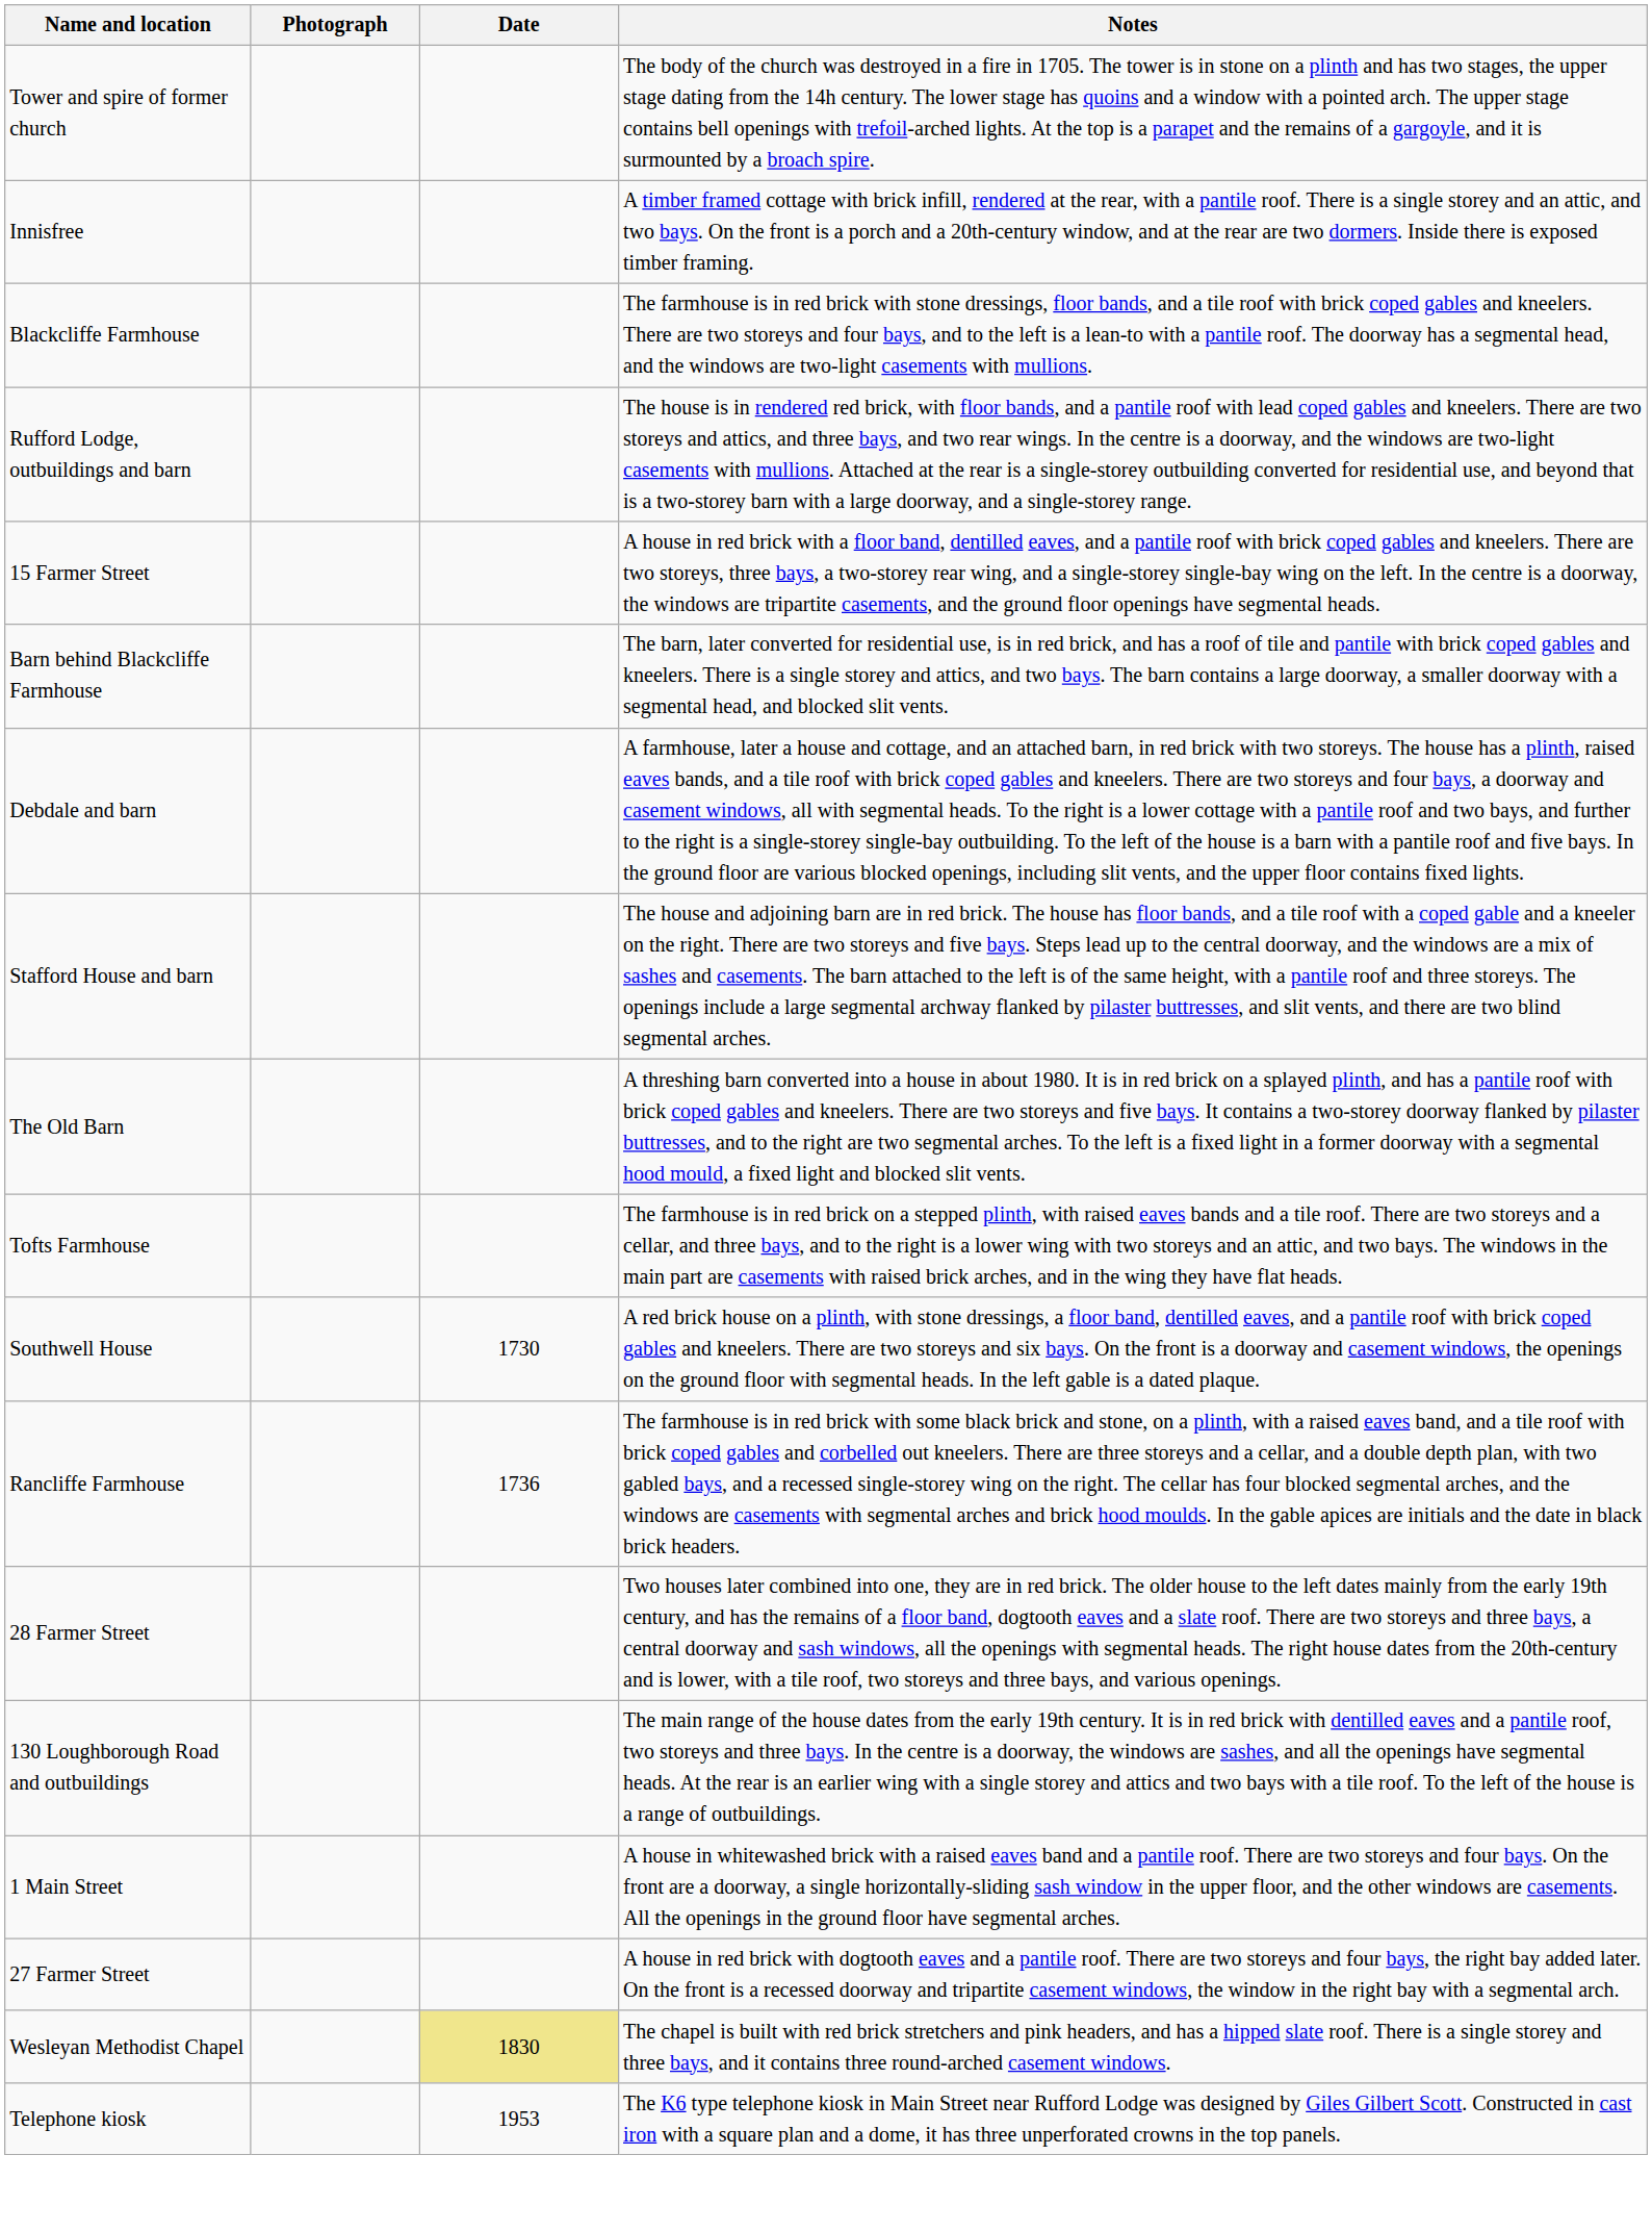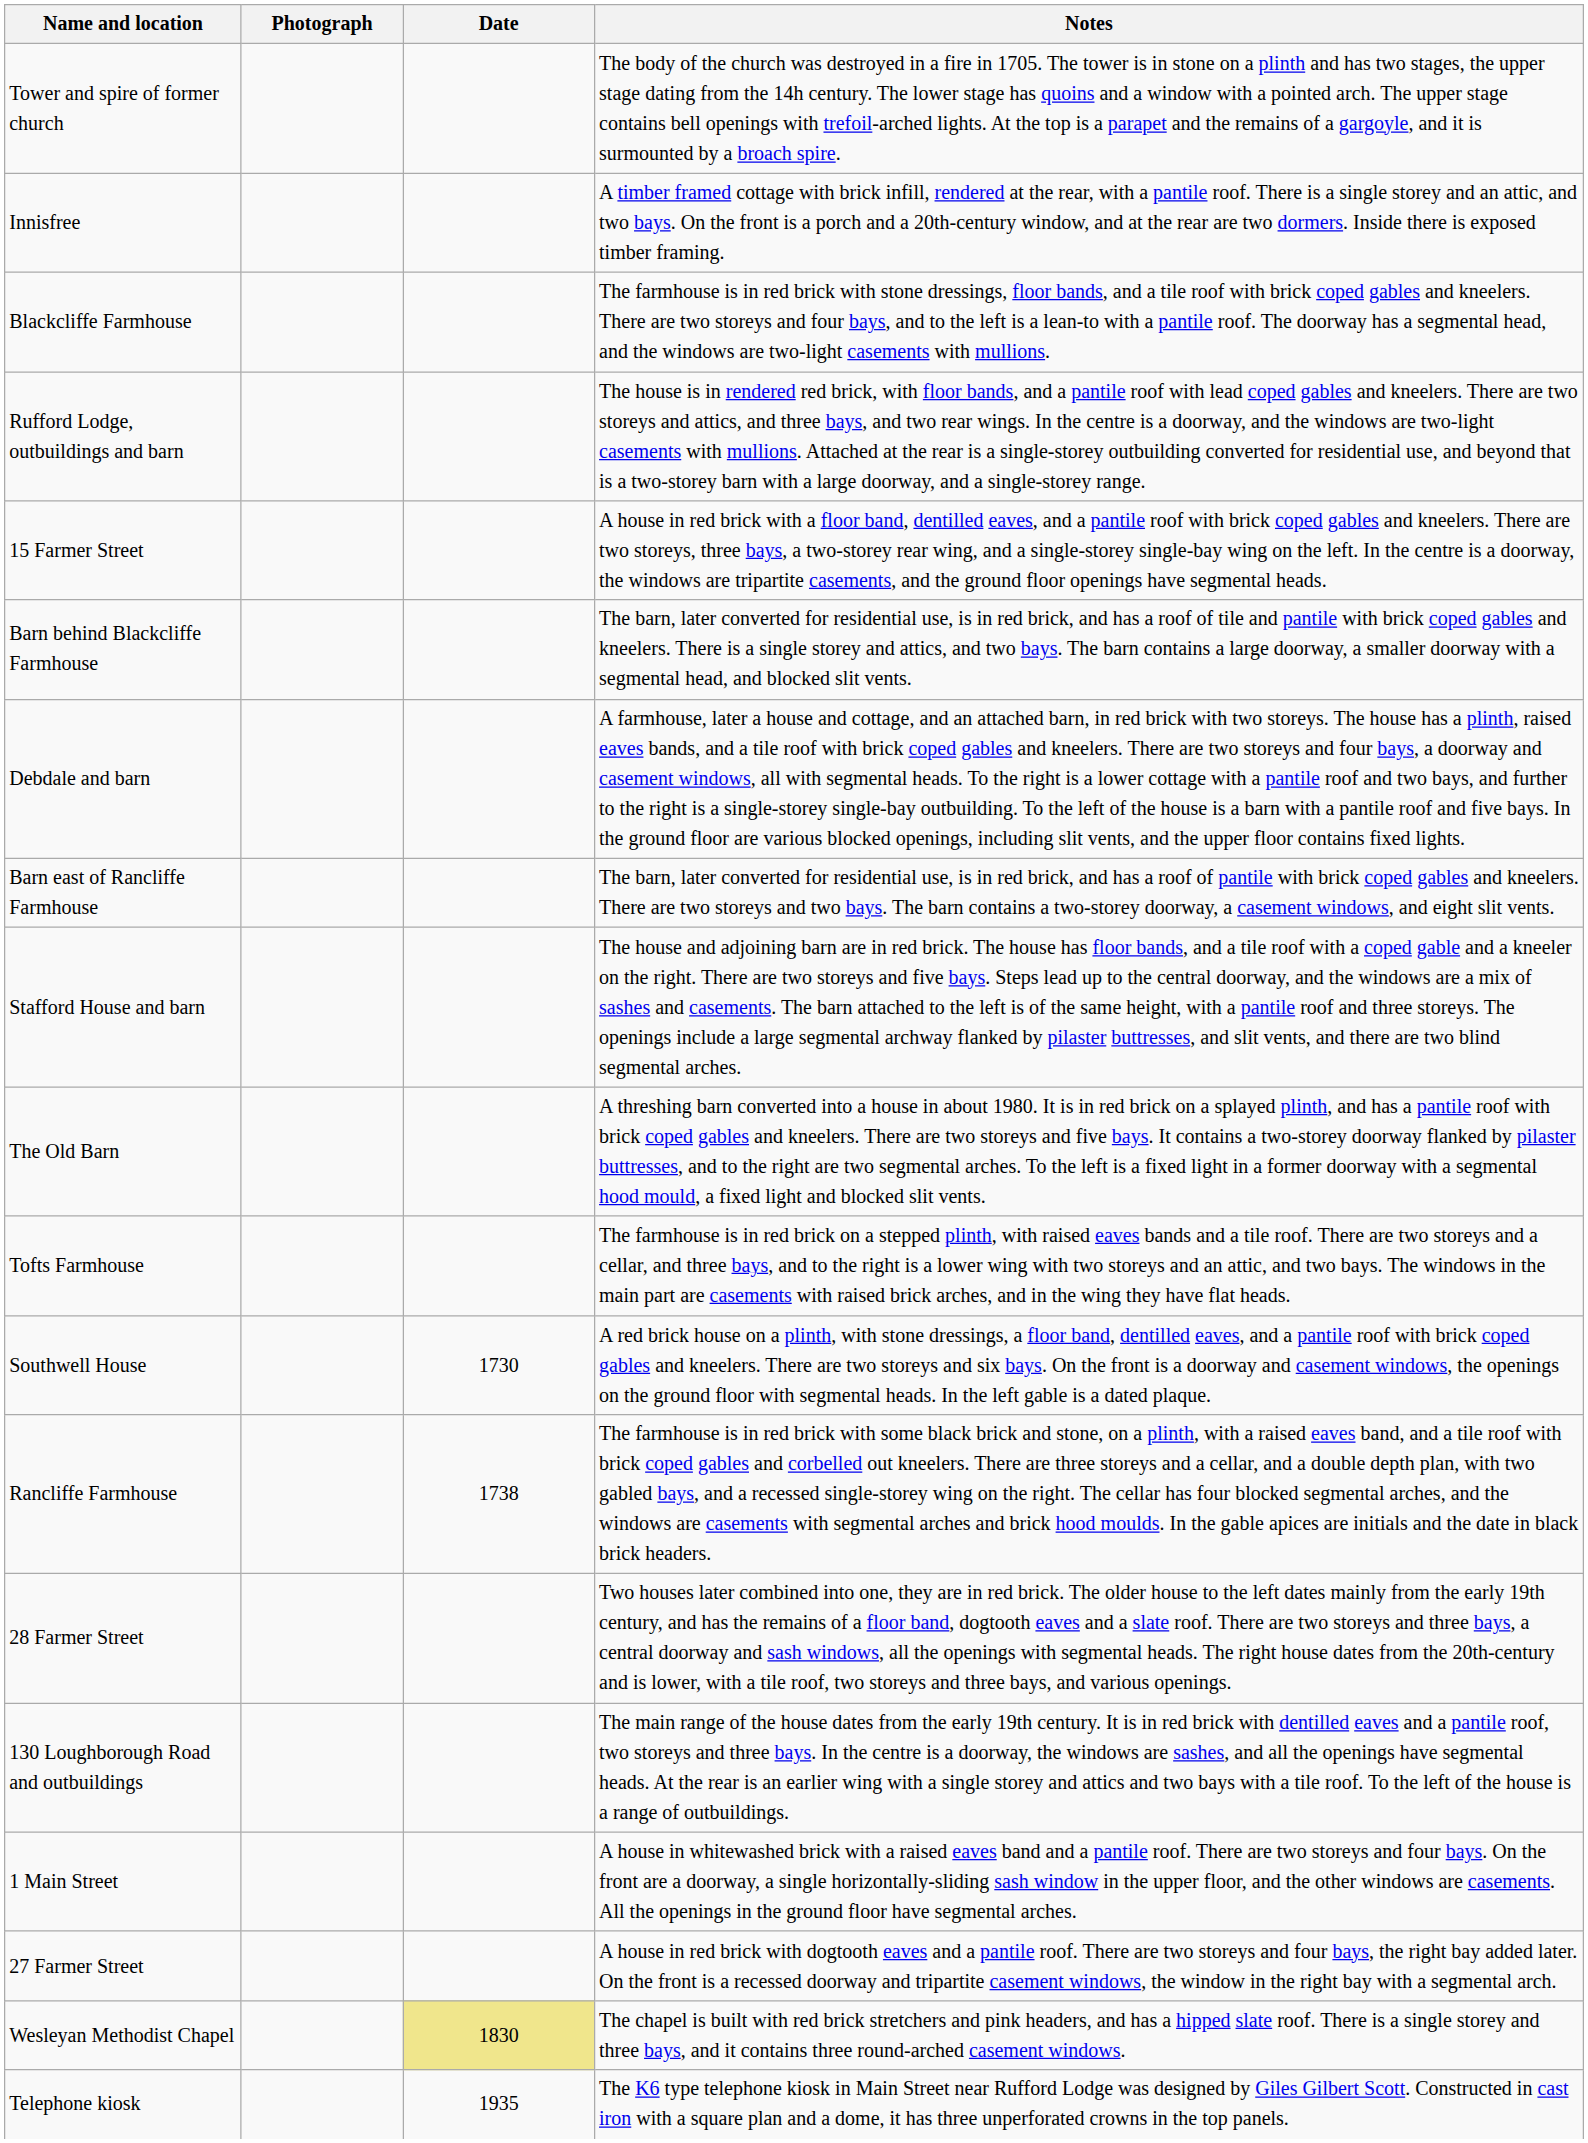 <table class="wikitable sortable plainrowheaders" style="width:100%; border:0px; text-align:left; line-height:150%">
 <tr>
 <th scope="col"  style="width:150px">Name and location</th>
 <th scope="col"  style="width:100px" class="unsortable">Photograph</th>
 <th scope="col"  style="width:120px">Date</th>
 <th scope="col"  style="width:650px" class="unsortable">Notes</th>
 </tr>
 <tr>
 <td>Tower and spire of former church<br><small></small></td>
 <td></td>
 <td align="center"></td>
 <td>The body of the church was destroyed in a fire in 1705.  The tower is in stone on a <a href='#'>plinth</a> and has two stages, the upper stage dating from the 14h century.  The lower stage has <a href='#'>quoins</a> and a window with a pointed arch.  The upper stage contains bell openings with <a href='#'>trefoil</a>-arched lights.  At the top is a <a href='#'>parapet</a> and the remains of a <a href='#'>gargoyle</a>, and it is surmounted by a <a href='#'>broach spire</a>.</td>
 </tr>
 <tr>
 <td>Innisfree<br><small></small></td>
 <td></td>
 <td align="center"></td>
 <td>A <a href='#'>timber framed</a> cottage with brick infill, <a href='#'>rendered</a> at the rear, with a <a href='#'>pantile</a> roof.  There is a single storey and an attic, and two <a href='#'>bays</a>.  On the front is a porch and a 20th-century window, and at the rear are two <a href='#'>dormers</a>.  Inside there is exposed timber framing.</td>
 </tr>
 <tr>
 <td>Blackcliffe Farmhouse<br><small></small></td>
 <td></td>
 <td align="center"></td>
 <td>The farmhouse is in red brick with stone dressings, <a href='#'>floor bands</a>, and a tile roof with brick <a href='#'>coped</a> <a href='#'>gables</a> and kneelers.  There are two storeys and four <a href='#'>bays</a>, and to the left is a lean-to with a <a href='#'>pantile</a> roof.  The doorway has a segmental head, and the windows are two-light <a href='#'>casements</a> with <a href='#'>mullions</a>.</td>
 </tr>
 <tr>
 <td>Rufford Lodge, outbuildings and barn<br><small></small></td>
 <td></td>
 <td align="center"></td>
 <td>The house is in <a href='#'>rendered</a> red brick, with <a href='#'>floor bands</a>, and a <a href='#'>pantile</a> roof with lead <a href='#'>coped</a> <a href='#'>gables</a> and kneelers.  There are two storeys and attics, and three <a href='#'>bays</a>, and two rear wings.  In the centre is a doorway, and the windows are two-light <a href='#'>casements</a> with <a href='#'>mullions</a>.  Attached at the rear is a single-storey outbuilding converted for residential use, and beyond that is a two-storey barn with a large doorway, and a single-storey range.</td>
 </tr>
 <tr>
 <td>15 Farmer Street<br><small></small></td>
 <td></td>
 <td align="center"></td>
 <td>A house in red brick with a <a href='#'>floor band</a>, <a href='#'>dentilled</a> <a href='#'>eaves</a>, and a <a href='#'>pantile</a> roof with brick <a href='#'>coped</a> <a href='#'>gables</a> and kneelers.  There are two storeys, three <a href='#'>bays</a>, a two-storey rear wing, and a single-storey single-bay wing on the left.  In the centre is a doorway, the windows are tripartite <a href='#'>casements</a>, and the ground floor openings have segmental heads.</td>
 </tr>
 <tr>
 <td>Barn behind Blackcliffe Farmhouse<br><small></small></td>
 <td></td>
 <td align="center"></td>
 <td>The barn, later converted for residential use, is in red brick, and has a roof of tile and <a href='#'>pantile</a> with brick <a href='#'>coped</a> <a href='#'>gables</a> and kneelers. There is a single storey and attics, and two <a href='#'>bays</a>.  The barn contains a large doorway, a smaller doorway with a segmental head, and blocked slit vents.</td>
 </tr>
 <tr>
 <td>Debdale and barn<br><small></small></td>
 <td></td>
 <td align="center"></td>
 <td>A farmhouse, later a house and cottage, and an attached barn, in red brick with two storeys.  The house has a <a href='#'>plinth</a>, raised <a href='#'>eaves</a> bands, and a tile roof with brick <a href='#'>coped</a> <a href='#'>gables</a> and kneelers.  There are two storeys and four <a href='#'>bays</a>, a doorway and <a href='#'>casement windows</a>, all with segmental heads.  To the right is a lower cottage with a <a href='#'>pantile</a> roof and two bays, and further to the right is a single-storey single-bay outbuilding.  To the left of the house is a barn with a pantile roof and five bays.  In the ground floor are various blocked openings, including slit vents, and the upper floor contains fixed lights.</td>
 </tr>
 <tr>
+<td>Barn east of Rancliffe Farmhouse<br><small></small></td>
+<td></td>
+<td align="center"></td>
+<td>The barn, later converted for residential use, is in red brick, and has a roof of <a href='#'>pantile</a> with brick <a href='#'>coped</a> <a href='#'>gables</a> and kneelers. There are two storeys and two <a href='#'>bays</a>.  The barn contains a two-storey doorway, a <a href='#'>casement windows</a>, and eight slit vents.</td>
+</tr>
+<tr>
 <td>Stafford House and barn<br><small></small></td>
 <td></td>
 <td align="center"></td>
 <td>The house and adjoining barn are in red brick.  The house has <a href='#'>floor bands</a>, and a tile roof with a <a href='#'>coped</a> <a href='#'>gable</a> and a kneeler on the right.  There are two storeys and five <a href='#'>bays</a>.  Steps lead up to the central doorway, and the windows are a mix of <a href='#'>sashes</a> and <a href='#'>casements</a>.  The barn attached to the left is of the same height, with a <a href='#'>pantile</a> roof and three storeys.  The openings include a large segmental archway flanked by <a href='#'>pilaster</a> <a href='#'>buttresses</a>, and slit vents, and there are two blind segmental arches.</td>
 </tr>
 <tr>
 <td>The Old Barn<br><small></small></td>
 <td></td>
 <td align="center"></td>
 <td>A threshing barn converted into a house in about 1980.  It is in red brick on a splayed <a href='#'>plinth</a>, and has a <a href='#'>pantile</a> roof with brick <a href='#'>coped</a> <a href='#'>gables</a> and kneelers.  There are two storeys and five <a href='#'>bays</a>.  It contains a two-storey doorway flanked by <a href='#'>pilaster</a> <a href='#'>buttresses</a>, and to the right are two segmental arches.  To the left is a fixed light in a former doorway with a segmental <a href='#'>hood mould</a>, a fixed light and blocked slit vents.</td>
 </tr>
 <tr>
 <td>Tofts Farmhouse<br><small></small></td>
 <td></td>
 <td align="center"></td>
 <td>The farmhouse is in red brick on a stepped <a href='#'>plinth</a>, with raised <a href='#'>eaves</a> bands and a tile roof.  There are two storeys and a cellar, and three <a href='#'>bays</a>, and to the right is a lower wing with two storeys and an attic, and two bays.  The windows in the main part are <a href='#'>casements</a> with raised brick arches, and in the wing they have flat heads.</td>
 </tr>
 <tr>
 <td>Southwell House<br><small></small></td>
 <td></td>
 <td align="center">1730</td>
 <td>A red brick house on a <a href='#'>plinth</a>, with stone dressings, a <a href='#'>floor band</a>, <a href='#'>dentilled</a> <a href='#'>eaves</a>, and a <a href='#'>pantile</a> roof with brick <a href='#'>coped</a> <a href='#'>gables</a> and kneelers.  There are two storeys and six <a href='#'>bays</a>.  On the front is a doorway and <a href='#'>casement windows</a>, the openings on the ground floor with segmental heads.  In the left gable is a dated plaque.</td>
 </tr>
 <tr>
 <td>Rancliffe Farmhouse<br><small></small></td>
 <td></td>
-<td align="center">1736</td>
+<td align="center">1738</td>
 <td>The farmhouse is in red brick with some black brick and stone, on a <a href='#'>plinth</a>, with a raised <a href='#'>eaves</a> band, and a tile roof with brick <a href='#'>coped</a> <a href='#'>gables</a> and <a href='#'>corbelled</a> out kneelers.  There are three storeys and a cellar, and a double depth plan, with two gabled <a href='#'>bays</a>, and a recessed single-storey wing on the right.  The cellar has four blocked segmental arches, and the windows are <a href='#'>casements</a> with segmental arches and brick <a href='#'>hood moulds</a>.  In the gable apices are initials and the date in black brick headers.</td>
 </tr>
 <tr>
 <td>28 Farmer Street<br><small></small></td>
 <td></td>
 <td align="center"></td>
 <td>Two houses later combined into one, they are in red brick.  The older house to the left dates mainly from the early 19th century, and has the remains of a <a href='#'>floor band</a>, dogtooth <a href='#'>eaves</a> and a <a href='#'>slate</a> roof.  There are two storeys and three <a href='#'>bays</a>, a central doorway and <a href='#'>sash windows</a>, all the openings with segmental heads.  The right house dates from the 20th-century and is lower, with a tile roof, two storeys and three bays, and various openings.</td>
 </tr>
 <tr>
 <td>130 Loughborough Road and outbuildings<br><small></small></td>
 <td></td>
 <td align="center"></td>
 <td>The main range of the house dates from the early 19th century.  It is in red brick with <a href='#'>dentilled</a> <a href='#'>eaves</a> and a <a href='#'>pantile</a> roof, two storeys and three <a href='#'>bays</a>.  In the centre is a doorway, the windows are <a href='#'>sashes</a>, and all the openings have segmental heads.  At the rear is an earlier wing with a single storey and attics and two bays with a tile roof.  To the left of the house is a range of outbuildings.</td>
 </tr>
 <tr>
 <td>1 Main Street<br><small></small></td>
 <td></td>
 <td align="center"></td>
 <td>A house in whitewashed brick with a raised <a href='#'>eaves</a> band and a <a href='#'>pantile</a> roof.  There are two storeys and four <a href='#'>bays</a>.  On the front are a doorway, a single horizontally-sliding <a href='#'>sash window</a> in the upper floor, and the other windows are <a href='#'>casements</a>.  All the openings in the ground floor have segmental arches.</td>
 </tr>
 <tr>
 <td>27 Farmer Street<br><small></small></td>
 <td></td>
 <td align="center"></td>
 <td>A house in red brick with dogtooth <a href='#'>eaves</a> and a <a href='#'>pantile</a> roof.  There are two storeys and four <a href='#'>bays</a>, the right bay added later.  On the front is a recessed doorway and tripartite <a href='#'>casement windows</a>, the window in the right bay with a segmental arch.</td>
 </tr>
 <tr>
 <td>Wesleyan Methodist Chapel<br><small></small></td>
 <td></td>
 <td align="center" style="background: khaki;">1830</td>
 <td>The chapel is built with red brick stretchers and pink headers, and has a <a href='#'>hipped</a> <a href='#'>slate</a> roof.  There is a single storey and three <a href='#'>bays</a>, and it contains three round-arched <a href='#'>casement windows</a>.</td>
 </tr>
 <tr>
 <td>Telephone kiosk<br><small></small></td>
 <td></td>
-<td align="center">1953</td>
+<td align="center">1935</td>
 <td>The <a href='#'>K6</a> type telephone kiosk in Main Street near Rufford Lodge was designed by <a href='#'>Giles Gilbert Scott</a>.  Constructed in <a href='#'>cast iron</a> with a square plan and a dome, it has three unperforated crowns in the top panels.</td>
 </tr>
 <tr>
 </tr>
 </table>
